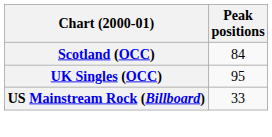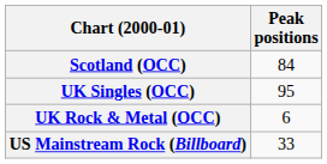 <table class="wikitable sortable plainrowheaders" style="text-align:center">
 <tr>
 <th scope="col">Chart (2000-01)</th>
 <th scope="col">Peak<br>positions</th>
 </tr>
 <tr>
 <th scope="row"><a href='#'>Scotland</a> (<a href='#'>OCC</a>)</th>
 <td>84</td>
 </tr>
 <tr>
 <th scope="row"><a href='#'>UK Singles</a> (<a href='#'>OCC</a>)</th>
 <td>95</td>
 </tr>
 <tr>
+<th scope="row"><a href='#'>UK Rock & Metal</a> (<a href='#'>OCC</a>)</th>
+<td>6</td>
+</tr>
+<tr>
 <th scope="row">US <a href='#'>Mainstream Rock</a> (<em><a href='#'>Billboard</a></em>)</th>
 <td>33</td>
 </tr>
 </table>
